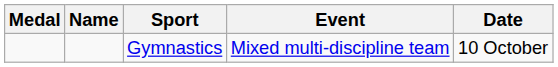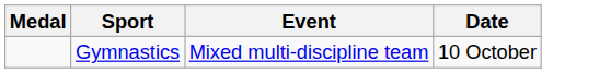 <table class="wikitable sortable" style="font-size: 95%">
 <tr>
 <th>Medal</th>
-<th>Name</th>
 <th>Sport</th>
 <th>Event</th>
 <th>Date</th>
 </tr>
 <tr>
 <td></td>
-<td><em></em><br></td>
 <td><a href='#'>Gymnastics</a></td>
 <td><a href='#'>Mixed multi-discipline team</a></td>
 <td>10 October</td>
 </tr>
 </table>
